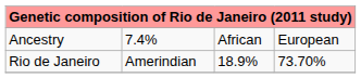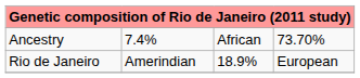 <table class="wikitable" border="1" table border="1px black" style="float:right; margin-left:1em">
 <tr>
 <th style="background:#f99;" colspan="5">Genetic composition of Rio de Janeiro (2011 study)</th>
 </tr>
 <tr>
 <td>Ancestry</td>
 <td>7.4%</td>
 <td>African</td>
-<td>European</td>
+<td>73.70%</td>
 </tr>
 <tr>
 <td>Rio de Janeiro</td>
 <td>Amerindian</td>
 <td>18.9%</td>
-<td>73.70%</td>
+<td>European</td>
 </tr>
 <tr>
 </tr>
 </table>
